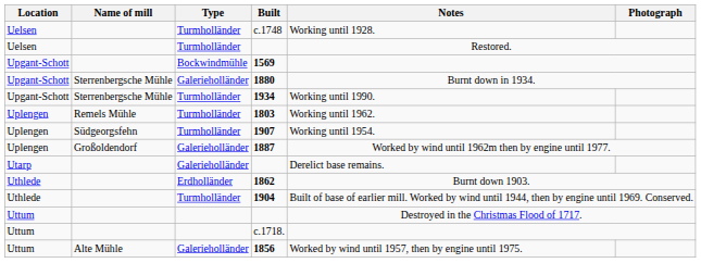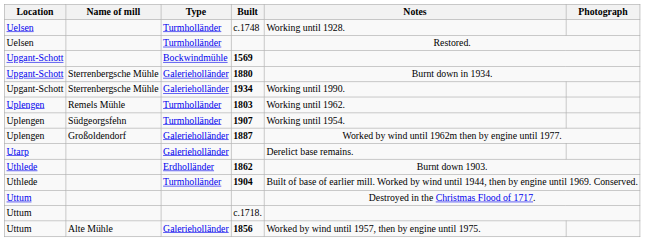 <table class="wikitable sortable">
 <tr>
 <th>Location</th>
 <th>Name of mill</th>
 <th>Type</th>
 <th>Built</th>
 <th class="unsortable">Notes</th>
 <th class="unsortable">Photograph</th>
 </tr>
 <tr>
 <td><a href='#'>Uelsen</a></td>
 <td></td>
 <td><a href='#'>Turmholländer</a></td>
 <td>c.1748</td>
 <td>Working until 1928.</td>
 <td></td>
 </tr>
 <tr>
 <td>Uelsen</td>
 <td></td>
 <td><a href='#'>Turmholländer</a></td>
 <td></td>
 <td colspan="2" style="text-align:center;">Restored.</td>
 </tr>
 <tr>
 <td><a href='#'>Upgant-Schott</a></td>
 <td></td>
 <td><a href='#'>Bockwindmühle</a></td>
 <td><strong>1569</strong></td>
 <td colspan="2" style="text-align:center;"></td>
 </tr>
 <tr>
 <td><a href='#'>Upgant-Schott</a></td>
 <td>Sterrenbergsche Mühle</td>
 <td><a href='#'>Galerieholländer</a></td>
 <td><strong>1880</strong></td>
 <td colspan="2" style="text-align:center;">Burnt down in 1934.</td>
 </tr>
 <tr>
 <td>Upgant-Schott</td>
 <td>Sterrenbergsche Mühle</td>
-<td><a href='#'>Turmholländer</a></td>
+<td><a href='#'>Galerieholländer</a></td>
 <td><strong>1934</strong></td>
 <td>Working until 1990.</td>
 <td></td>
 </tr>
 <tr>
 <td><a href='#'>Uplengen</a></td>
 <td>Remels Mühle</td>
 <td><a href='#'>Turmholländer</a></td>
 <td><strong>1803</strong></td>
 <td>Working until 1962.</td>
 <td></td>
 </tr>
 <tr>
 <td>Uplengen</td>
 <td>Südgeorgsfehn</td>
 <td><a href='#'>Turmholländer</a></td>
 <td><strong>1907</strong></td>
 <td>Working until 1954.</td>
 <td></td>
 </tr>
 <tr>
 <td>Uplengen</td>
 <td>Großoldendorf</td>
 <td><a href='#'>Galerieholländer</a></td>
 <td><strong>1887</strong></td>
 <td colspan="2" style="text-align:center;">Worked by wind until 1962m then by engine until 1977.</td>
 </tr>
 <tr>
 <td><a href='#'>Utarp</a></td>
 <td></td>
 <td><a href='#'>Galerieholländer</a></td>
 <td></td>
 <td>Derelict base remains.</td>
 <td></td>
 </tr>
 <tr>
 <td><a href='#'>Uthlede</a></td>
 <td></td>
 <td><a href='#'>Erdholländer</a></td>
 <td><strong>1862</strong></td>
 <td colspan="2" style="text-align:center;">Burnt down 1903.</td>
 </tr>
 <tr>
 <td>Uthlede</td>
 <td></td>
 <td><a href='#'>Turmholländer</a></td>
 <td><strong>1904</strong></td>
 <td colspan="2" style="text-align:center;">Built of base of earlier mill. Worked by wind until 1944, then by engine until 1969. Conserved.</td>
 </tr>
 <tr>
 <td><a href='#'>Uttum</a></td>
 <td></td>
 <td></td>
 <td></td>
 <td colspan="2" style="text-align:center;">Destroyed in the <a href='#'>Christmas Flood of 1717</a>.</td>
 </tr>
 <tr>
 <td>Uttum</td>
 <td></td>
 <td></td>
 <td>c.1718.</td>
 <td colspan="2" style="text-align:center;"></td>
 </tr>
 <tr>
 <td>Uttum</td>
 <td>Alte Mühle</td>
 <td><a href='#'>Galerieholländer</a></td>
 <td><strong>1856</strong></td>
 <td>Worked by wind until 1957, then by engine until 1975.</td>
 <td></td>
 </tr>
 </table>
